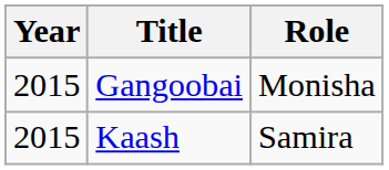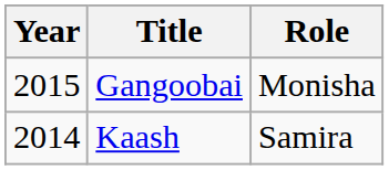 <table class="wikitable">
 <tr>
 <th>Year</th>
 <th>Title</th>
 <th>Role</th>
 </tr>
 <tr>
 <td>2015</td>
 <td><a href='#'>Gangoobai</a></td>
 <td>Monisha</td>
 </tr>
 <tr>
-<td>2015</td>
+<td>2014</td>
 <td><a href='#'>Kaash</a></td>
 <td>Samira</td>
 </tr>
 </table>
